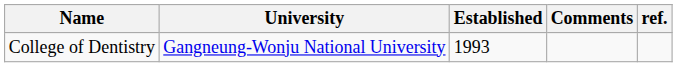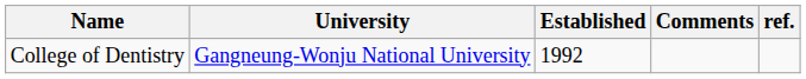 <table class="wikitable sortable">
 <tr>
 <th>Name</th>
 <th>University</th>
 <th>Established</th>
 <th>Comments</th>
 <th>ref.</th>
 </tr>
 <tr>
 <td>College of Dentistry</td>
 <td><a href='#'>Gangneung-Wonju National University</a></td>
-<td>1993</td>
+<td>1992</td>
 <td></td>
 <td></td>
 </tr>
 </table>
